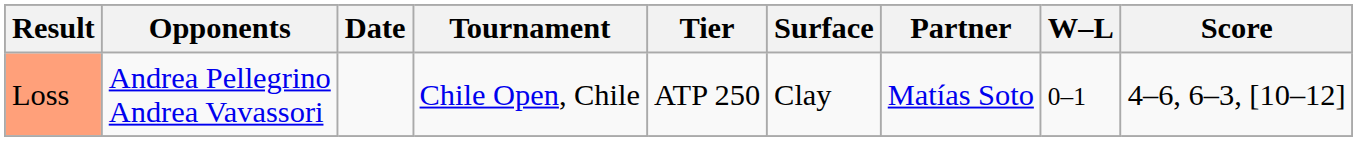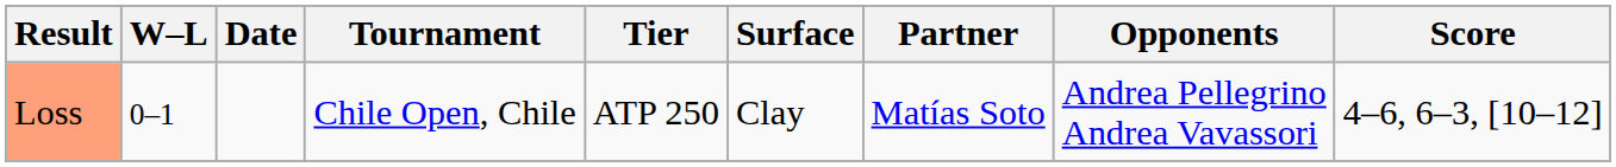 <table class="wikitable">
 <tr>
 <th>Result</th>
-<th>Opponents</th>
+<th class="unsortable">W–L</th>
 <th>Date</th>
 <th>Tournament</th>
 <th>Tier</th>
 <th>Surface</th>
 <th>Partner</th>
-<th class="unsortable">W–L</th>
+<th>Opponents</th>
 <th class="unsortable">Score</th>
 </tr>
 <tr>
 <td bgcolor=ffa07a>Loss</td>
-<td> <a href='#'>Andrea Pellegrino</a><br> <a href='#'>Andrea Vavassori</a></td>
+<td><small>0–1</small></td>
 <td><a href='#'></a></td>
 <td><a href='#'>Chile Open</a>, Chile</td>
 <td>ATP 250</td>
 <td>Clay</td>
 <td> <a href='#'>Matías Soto</a></td>
-<td><small>0–1</small></td>
+<td> <a href='#'>Andrea Pellegrino</a><br> <a href='#'>Andrea Vavassori</a></td>
 <td>4–6, 6–3, [10–12]</td>
 </tr>
 </table>
